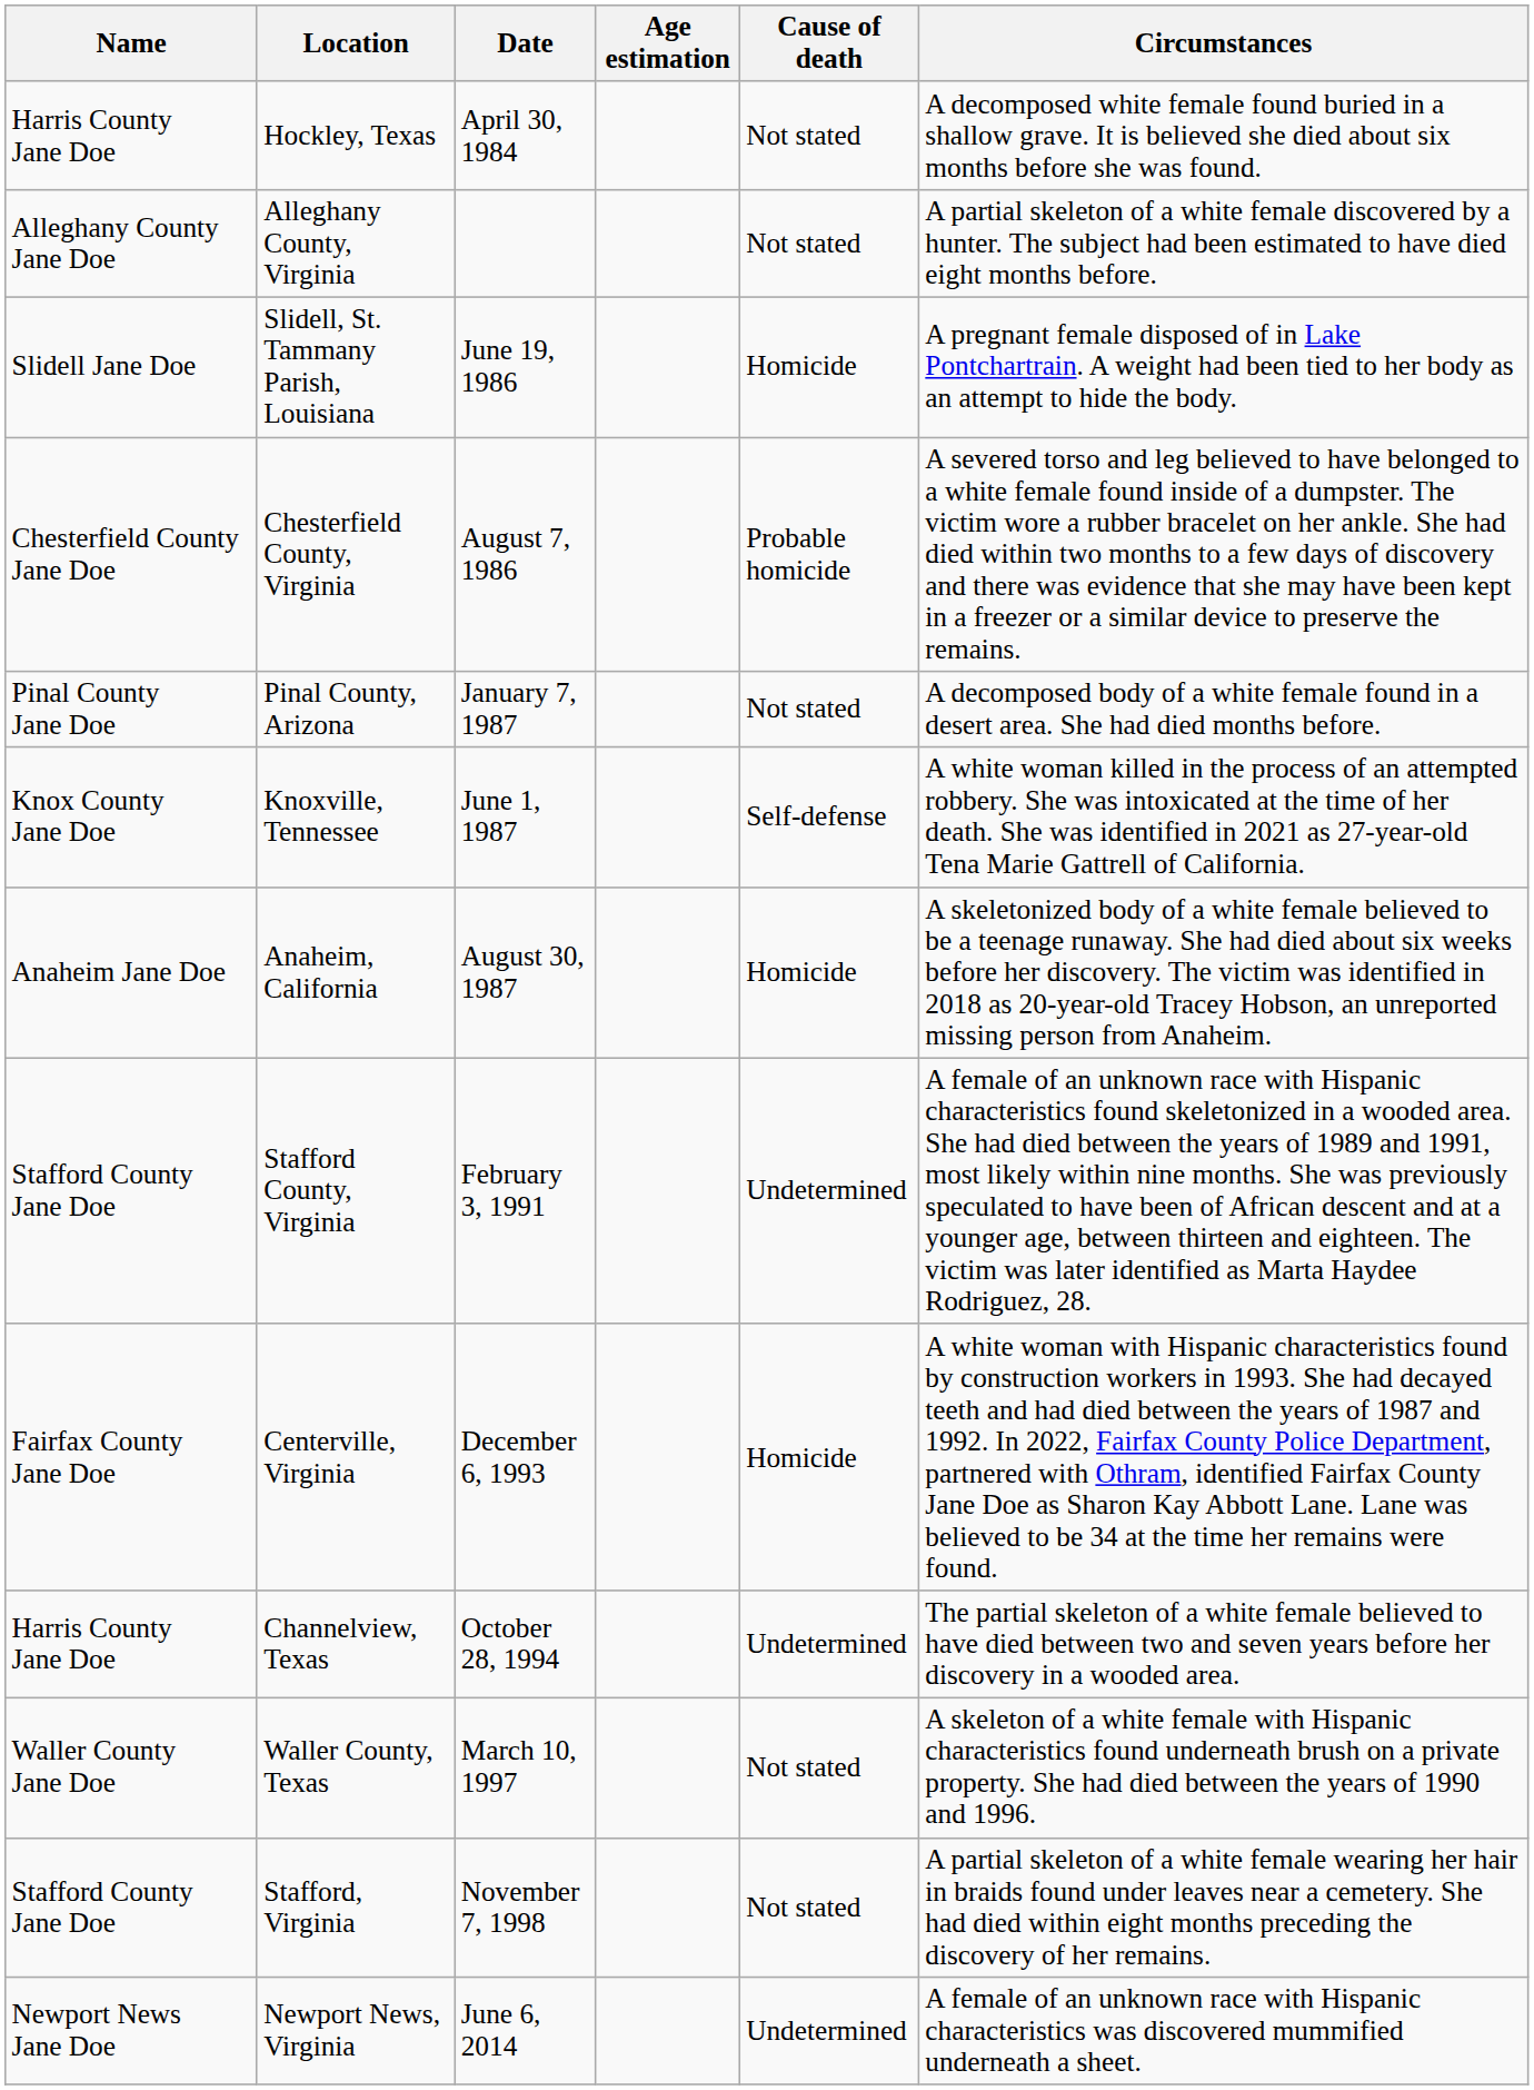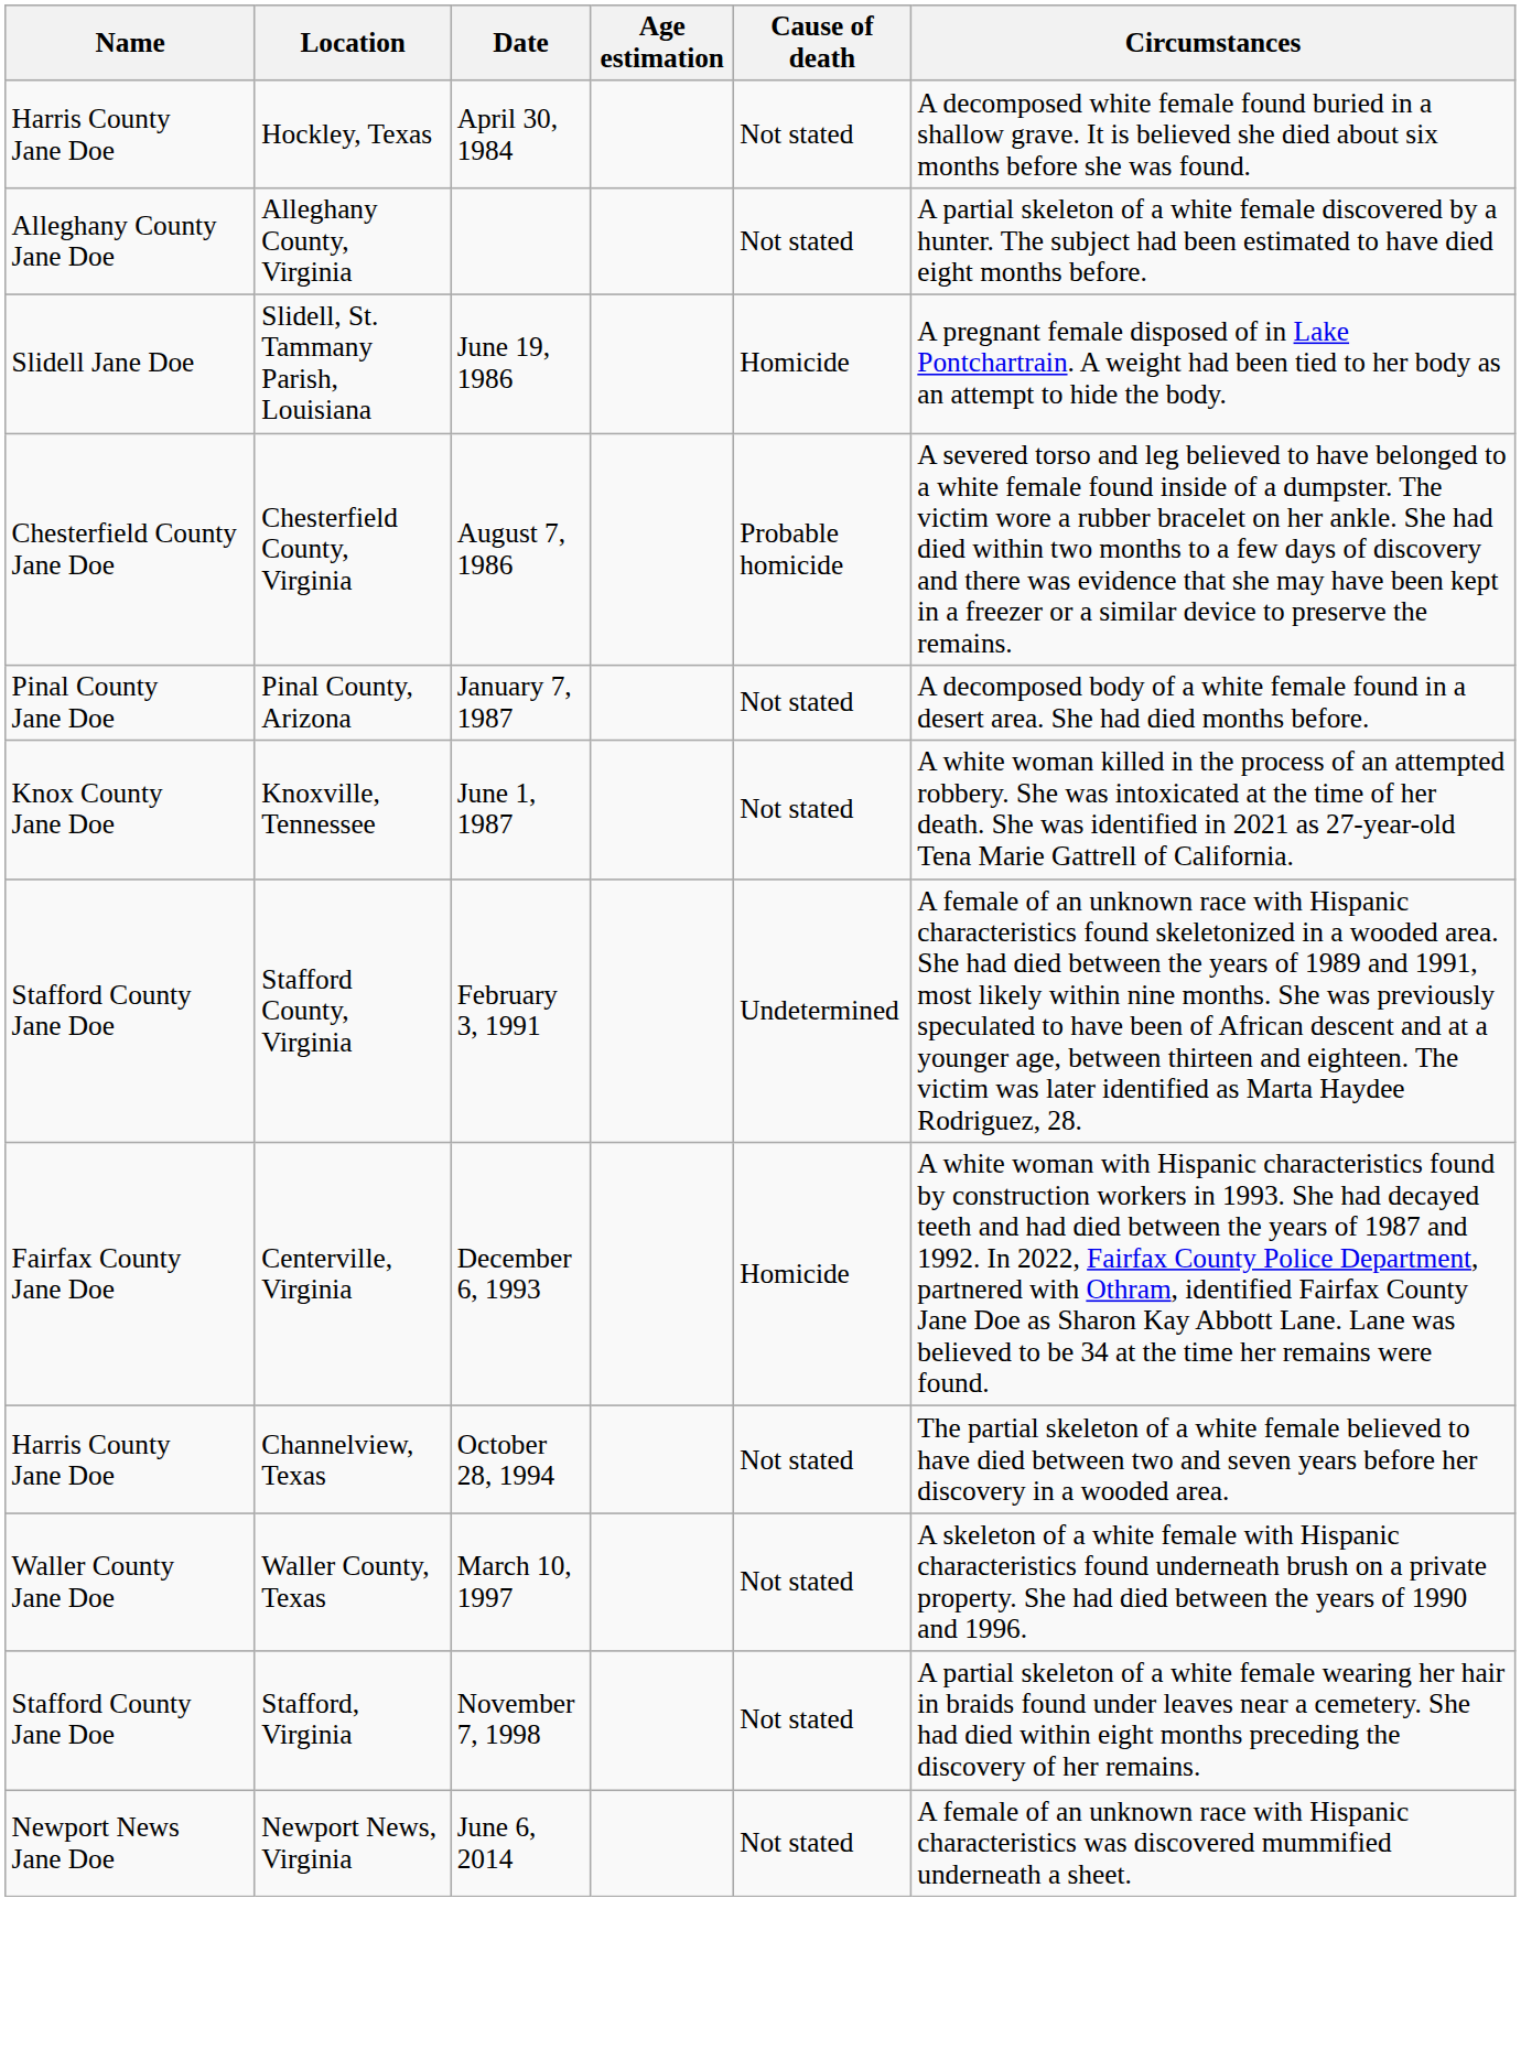 <table class="wikitable sortable">
 <tr>
 <th>Name</th>
 <th>Location</th>
 <th>Date</th>
 <th>Age estimation</th>
 <th>Cause of death</th>
 <th>Circumstances</th>
 </tr>
 <tr>
 <td>Harris County Jane Doe</td>
 <td>Hockley, Texas</td>
 <td>April 30, 1984</td>
 <td></td>
 <td>Not stated</td>
 <td>A decomposed white female found buried in a shallow grave. It is believed she died about six months before she was found.</td>
 </tr>
 <tr>
 <td>Alleghany County Jane Doe</td>
 <td>Alleghany County, Virginia</td>
 <td></td>
 <td></td>
 <td>Not stated</td>
 <td>A partial skeleton of a white female discovered by a hunter. The subject had been estimated to have died eight months before.</td>
 </tr>
 <tr>
 <td>Slidell Jane Doe</td>
 <td>Slidell, St. Tammany Parish, Louisiana</td>
 <td>June 19, 1986</td>
 <td></td>
 <td>Homicide</td>
 <td>A pregnant female disposed of in <a href='#'>Lake Pontchartrain</a>. A weight had been tied to her body as an attempt to hide the body.</td>
 </tr>
 <tr>
 <td>Chesterfield County Jane Doe</td>
 <td>Chesterfield County, Virginia</td>
 <td>August 7, 1986</td>
 <td></td>
 <td>Probable homicide</td>
 <td>A severed torso and leg believed to have belonged to a white female found inside of a dumpster. The victim wore a rubber bracelet on her ankle. She had died within two months to a few days of discovery and there was evidence that she may have been kept in a freezer or a similar device to preserve the remains.</td>
 </tr>
 <tr>
 <td>Pinal County Jane Doe</td>
 <td>Pinal County, Arizona</td>
 <td>January 7, 1987</td>
 <td></td>
 <td>Not stated</td>
 <td>A decomposed body of a white female found in a desert area. She had died months before.</td>
 </tr>
 <tr>
 <td>Knox County Jane Doe</td>
 <td>Knoxville, Tennessee</td>
 <td>June 1, 1987</td>
 <td></td>
-<td>Self-defense</td>
+<td>Not stated</td>
 <td>A white woman killed in the process of an attempted robbery. She was intoxicated at the time of her death. She was identified in 2021 as 27-year-old Tena Marie Gattrell of California.</td>
-</tr>
-<tr>
-<td>Anaheim Jane Doe</td>
-<td>Anaheim, California</td>
-<td>August 30, 1987</td>
-<td></td>
-<td>Homicide</td>
-<td>A skeletonized body of a white female believed to be a teenage runaway. She had died about six weeks before her discovery. The victim was identified in 2018 as 20-year-old Tracey Hobson, an unreported missing person from Anaheim.</td>
 </tr>
 <tr>
 <td>Stafford County Jane Doe</td>
 <td>Stafford County, Virginia</td>
 <td>February 3, 1991</td>
 <td></td>
 <td>Undetermined</td>
 <td>A female of an unknown race with Hispanic characteristics found skeletonized in a wooded area. She had died between the years of 1989 and 1991, most likely within nine months. She was previously speculated to have been of African descent and at a younger age, between thirteen and eighteen. The victim was later identified as Marta Haydee Rodriguez, 28.</td>
 </tr>
 <tr>
 <td>Fairfax County Jane Doe</td>
 <td>Centerville, Virginia</td>
 <td>December 6, 1993</td>
 <td></td>
 <td>Homicide</td>
 <td>A white woman with Hispanic characteristics found by construction workers in 1993. She had decayed teeth and had died between the years of 1987 and 1992. In 2022, <a href='#'>Fairfax County Police Department</a>, partnered with <a href='#'>Othram</a>, identified Fairfax County Jane Doe as Sharon Kay Abbott Lane. Lane was believed to be 34 at the time her remains were found.</td>
 </tr>
 <tr>
 <td>Harris County Jane Doe</td>
 <td>Channelview, Texas</td>
 <td>October 28, 1994</td>
 <td></td>
-<td>Undetermined</td>
+<td>Not stated</td>
 <td>The partial skeleton of a white female believed to have died between two and seven years before her discovery in a wooded area.</td>
 </tr>
 <tr>
 <td>Waller County Jane Doe</td>
 <td>Waller County, Texas</td>
 <td>March 10, 1997</td>
 <td></td>
 <td>Not stated</td>
 <td>A skeleton of a white female with Hispanic characteristics found underneath brush on a private property. She had died between the years of 1990 and 1996.</td>
 </tr>
 <tr>
 <td>Stafford County Jane Doe</td>
 <td>Stafford, Virginia</td>
 <td>November 7, 1998</td>
 <td></td>
 <td>Not stated</td>
 <td>A partial skeleton of a white female wearing her hair in braids found under leaves near a cemetery. She had died within eight months preceding the discovery of her remains.</td>
 </tr>
 <tr>
 <td>Newport News Jane Doe</td>
 <td>Newport News, Virginia</td>
 <td>June 6, 2014</td>
 <td></td>
-<td>Undetermined</td>
+<td>Not stated</td>
 <td>A female of an unknown race with Hispanic characteristics was discovered mummified underneath a sheet.</td>
 </tr>
 </table>
